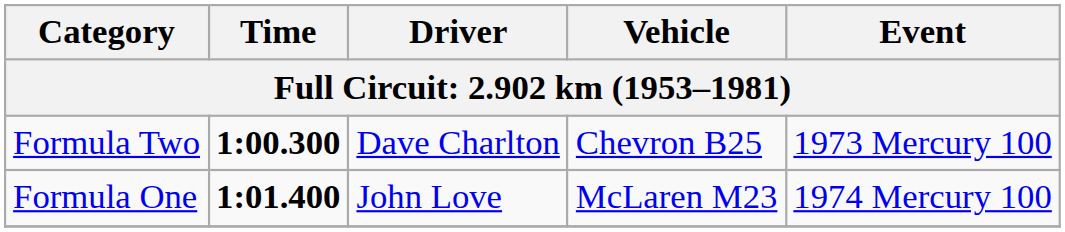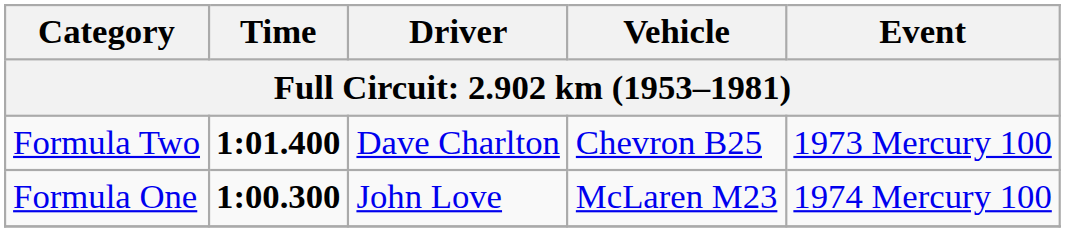 <table class="wikitable">
 <tr>
 <th>Category</th>
 <th>Time</th>
 <th>Driver</th>
 <th>Vehicle</th>
 <th>Event</th>
 </tr>
 <tr>
 <th colspan=5>Full Circuit: 2.902 km (1953–1981)</th>
 </tr>
 <tr>
 <td><a href='#'>Formula Two</a></td>
-<td><strong>1:00.300</strong></td>
+<td><strong>1:01.400</strong></td>
 <td><a href='#'>Dave Charlton</a></td>
 <td><a href='#'>Chevron B25</a></td>
 <td><a href='#'>1973 Mercury 100</a></td>
 </tr>
 <tr>
 <td><a href='#'>Formula One</a></td>
-<td><strong>1:01.400</strong></td>
+<td><strong>1:00.300</strong></td>
 <td><a href='#'>John Love</a></td>
 <td><a href='#'>McLaren M23</a></td>
 <td><a href='#'>1974 Mercury 100</a></td>
 </tr>
 <tr>
 </tr>
 </table>
